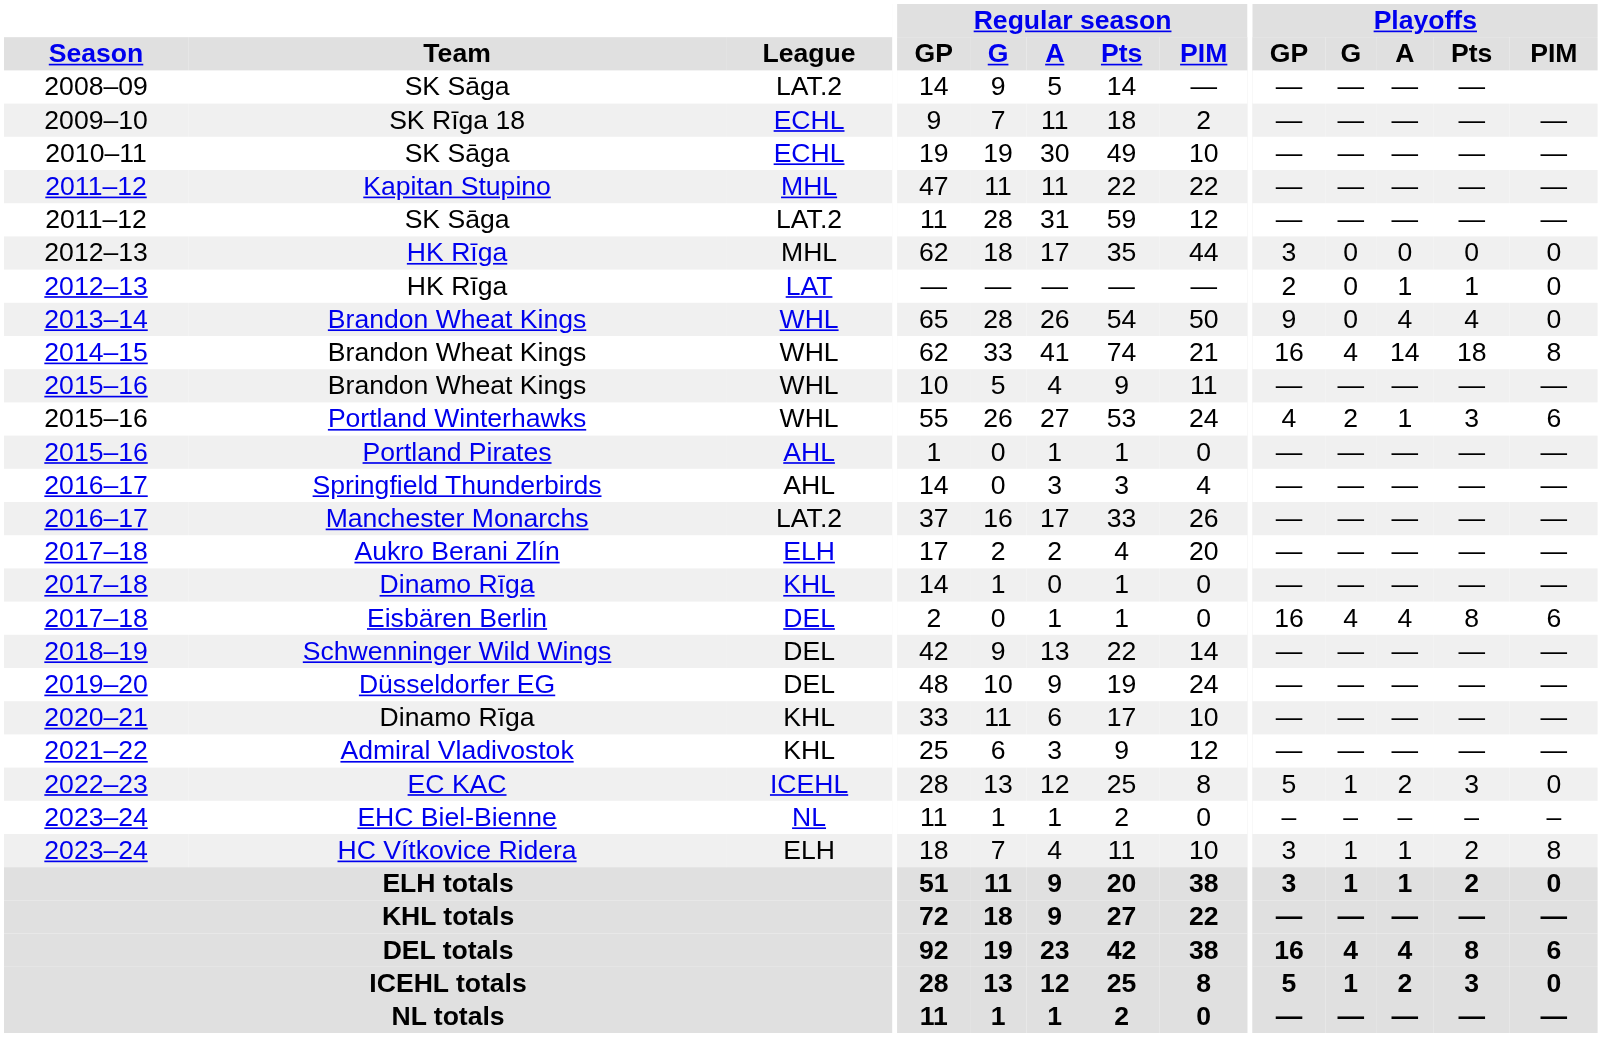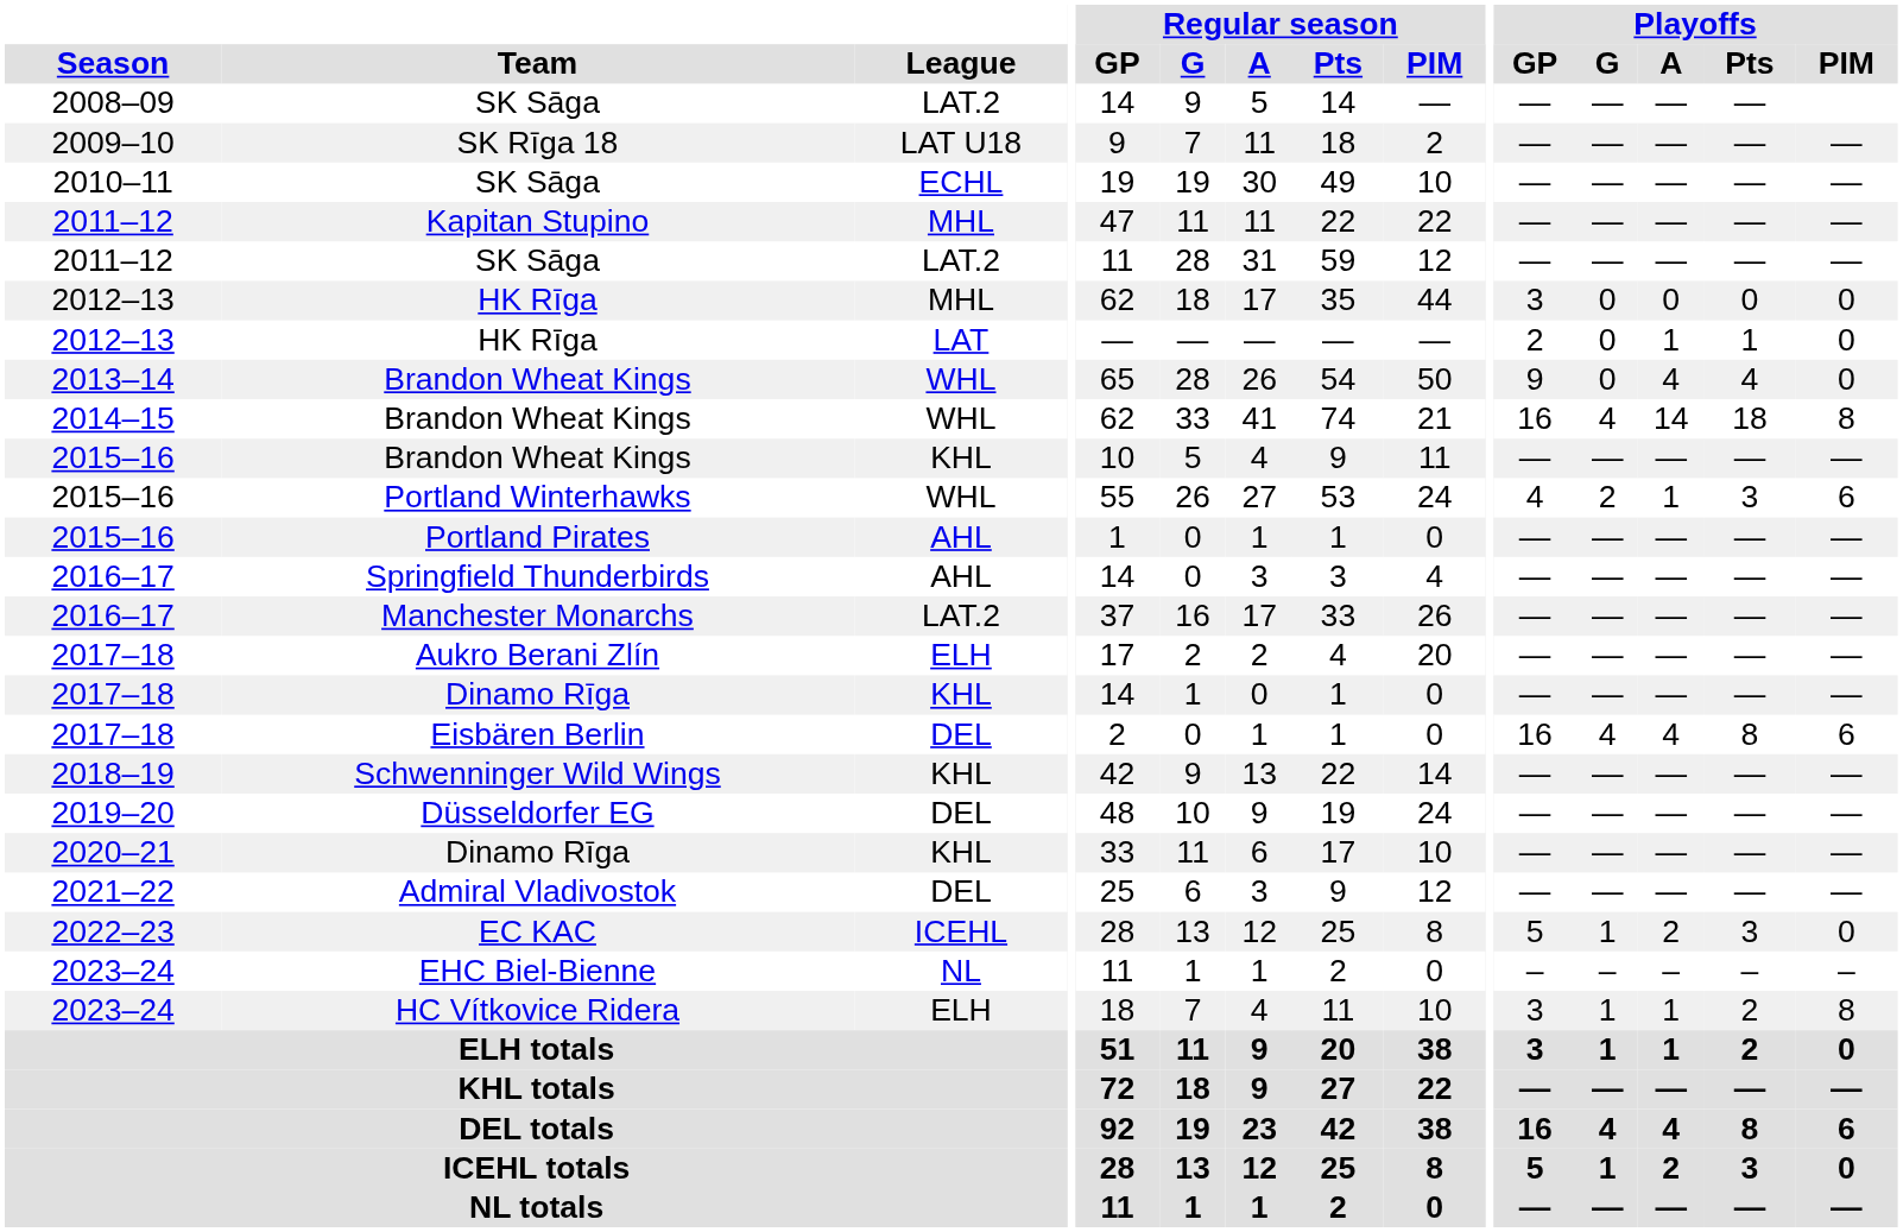 <table border="0" cellpadding="1" cellspacing="0" style="text-align:center; width:60em">
 <tr bgcolor="#e0e0e0">
 <th colspan="3" bgcolor="#ffffff"></th>
 <th rowspan="99" bgcolor="#ffffff"></th>
 <th colspan="5"><a href='#'>Regular season</a></th>
 <th rowspan="99" bgcolor="#ffffff"></th>
 <th colspan="5"><a href='#'>Playoffs</a></th>
 </tr>
 <tr bgcolor="#e0e0e0">
 <th><a href='#'>Season</a></th>
 <th>Team</th>
 <th>League</th>
 <th>GP</th>
 <th><a href='#'>G</a></th>
 <th><a href='#'>A</a></th>
 <th><a href='#'>Pts</a></th>
 <th><a href='#'>PIM</a></th>
 <th>GP</th>
 <th>G</th>
 <th>A</th>
 <th>Pts</th>
 <th>PIM</th>
 </tr>
 <tr>
 <td>2008–09</td>
 <td>SK Sāga</td>
 <td>LAT.2</td>
 <td>14</td>
 <td>9</td>
 <td>5</td>
 <td>14</td>
 <td>—</td>
 <td>—</td>
 <td>—</td>
 <td>—</td>
 <td>—</td>
 </tr>
 <tr bgcolor="#f0f0f0">
 <td>2009–10</td>
 <td>SK Rīga 18</td>
-<td><a href='#'>ECHL</a></td>
+<td>LAT U18</td>
 <td>9</td>
 <td>7</td>
 <td>11</td>
 <td>18</td>
 <td>2</td>
 <td>—</td>
 <td>—</td>
 <td>—</td>
 <td>—</td>
 <td>—</td>
 </tr>
 <tr>
 <td>2010–11</td>
 <td>SK Sāga</td>
 <td><a href='#'>ECHL</a></td>
 <td>19</td>
 <td>19</td>
 <td>30</td>
 <td>49</td>
 <td>10</td>
 <td>—</td>
 <td>—</td>
 <td>—</td>
 <td>—</td>
 <td>—</td>
 </tr>
 <tr>
 </tr>
 <tr bgcolor="#f0f0f0">
 <td><a href='#'>2011–12</a></td>
 <td><a href='#'>Kapitan Stupino</a></td>
 <td><a href='#'>MHL</a></td>
 <td>47</td>
 <td>11</td>
 <td>11</td>
 <td>22</td>
 <td>22</td>
 <td>—</td>
 <td>—</td>
 <td>—</td>
 <td>—</td>
 <td>—</td>
 </tr>
 <tr>
 </tr>
 <tr>
 <td>2011–12</td>
 <td>SK Sāga</td>
 <td>LAT.2</td>
 <td>11</td>
 <td>28</td>
 <td>31</td>
 <td>59</td>
 <td>12</td>
 <td>—</td>
 <td>—</td>
 <td>—</td>
 <td>—</td>
 <td>—</td>
 </tr>
 <tr bgcolor="#f0f0f0">
 <td>2012–13</td>
 <td><a href='#'>HK Rīga</a></td>
 <td>MHL</td>
 <td>62</td>
 <td>18</td>
 <td>17</td>
 <td>35</td>
 <td>44</td>
 <td>3</td>
 <td>0</td>
 <td>0</td>
 <td>0</td>
 <td>0</td>
 </tr>
 <tr>
 <td><a href='#'>2012–13</a></td>
 <td>HK Rīga</td>
 <td><a href='#'>LAT</a></td>
 <td>—</td>
 <td>—</td>
 <td>—</td>
 <td>—</td>
 <td>—</td>
 <td>2</td>
 <td>0</td>
 <td>1</td>
 <td>1</td>
 <td>0</td>
 </tr>
 <tr bgcolor="#f0f0f0">
 <td><a href='#'>2013–14</a></td>
 <td><a href='#'>Brandon Wheat Kings</a></td>
 <td><a href='#'>WHL</a></td>
 <td>65</td>
 <td>28</td>
 <td>26</td>
 <td>54</td>
 <td>50</td>
 <td>9</td>
 <td>0</td>
 <td>4</td>
 <td>4</td>
 <td>0</td>
 </tr>
 <tr>
 <td><a href='#'>2014–15</a></td>
 <td>Brandon Wheat Kings</td>
 <td>WHL</td>
 <td>62</td>
 <td>33</td>
 <td>41</td>
 <td>74</td>
 <td>21</td>
 <td>16</td>
 <td>4</td>
 <td>14</td>
 <td>18</td>
 <td>8</td>
 </tr>
 <tr bgcolor="#f0f0f0">
 <td><a href='#'>2015–16</a></td>
 <td>Brandon Wheat Kings</td>
-<td>WHL</td>
+<td>KHL</td>
 <td>10</td>
 <td>5</td>
 <td>4</td>
 <td>9</td>
 <td>11</td>
 <td>—</td>
 <td>—</td>
 <td>—</td>
 <td>—</td>
 <td>—</td>
 </tr>
 <tr>
 <td>2015–16</td>
 <td><a href='#'>Portland Winterhawks</a></td>
 <td>WHL</td>
 <td>55</td>
 <td>26</td>
 <td>27</td>
 <td>53</td>
 <td>24</td>
 <td>4</td>
 <td>2</td>
 <td>1</td>
 <td>3</td>
 <td>6</td>
 </tr>
 <tr bgcolor="#f0f0f0">
 <td><a href='#'>2015–16</a></td>
 <td><a href='#'>Portland Pirates</a></td>
 <td><a href='#'>AHL</a></td>
 <td>1</td>
 <td>0</td>
 <td>1</td>
 <td>1</td>
 <td>0</td>
 <td>—</td>
 <td>—</td>
 <td>—</td>
 <td>—</td>
 <td>—</td>
 </tr>
 <tr>
 <td><a href='#'>2016–17</a></td>
 <td><a href='#'>Springfield Thunderbirds</a></td>
 <td>AHL</td>
 <td>14</td>
 <td>0</td>
 <td>3</td>
 <td>3</td>
 <td>4</td>
 <td>—</td>
 <td>—</td>
 <td>—</td>
 <td>—</td>
 <td>—</td>
 </tr>
 <tr bgcolor="#f0f0f0">
 <td><a href='#'>2016–17</a></td>
 <td><a href='#'>Manchester Monarchs</a></td>
 <td>LAT.2</td>
 <td>37</td>
 <td>16</td>
 <td>17</td>
 <td>33</td>
 <td>26</td>
 <td>—</td>
 <td>—</td>
 <td>—</td>
 <td>—</td>
 <td>—</td>
 </tr>
 <tr>
 <td><a href='#'>2017–18</a></td>
 <td><a href='#'>Aukro Berani Zlín</a></td>
 <td><a href='#'>ELH</a></td>
 <td>17</td>
 <td>2</td>
 <td>2</td>
 <td>4</td>
 <td>20</td>
 <td>—</td>
 <td>—</td>
 <td>—</td>
 <td>—</td>
 <td>—</td>
 </tr>
 <tr bgcolor="#f0f0f0">
 <td><a href='#'>2017–18</a></td>
 <td><a href='#'>Dinamo Rīga</a></td>
 <td><a href='#'>KHL</a></td>
 <td>14</td>
 <td>1</td>
 <td>0</td>
 <td>1</td>
 <td>0</td>
 <td>—</td>
 <td>—</td>
 <td>—</td>
 <td>—</td>
 <td>—</td>
 </tr>
 <tr>
 <td><a href='#'>2017–18</a></td>
 <td><a href='#'>Eisbären Berlin</a></td>
 <td><a href='#'>DEL</a></td>
 <td>2</td>
 <td>0</td>
 <td>1</td>
 <td>1</td>
 <td>0</td>
 <td>16</td>
 <td>4</td>
 <td>4</td>
 <td>8</td>
 <td>6</td>
 </tr>
 <tr bgcolor="#f0f0f0">
 <td><a href='#'>2018–19</a></td>
 <td><a href='#'>Schwenninger Wild Wings</a></td>
-<td>DEL</td>
+<td>KHL</td>
 <td>42</td>
 <td>9</td>
 <td>13</td>
 <td>22</td>
 <td>14</td>
 <td>—</td>
 <td>—</td>
 <td>—</td>
 <td>—</td>
 <td>—</td>
 </tr>
 <tr>
 <td><a href='#'>2019–20</a></td>
 <td><a href='#'>Düsseldorfer EG</a></td>
 <td>DEL</td>
 <td>48</td>
 <td>10</td>
 <td>9</td>
 <td>19</td>
 <td>24</td>
 <td>—</td>
 <td>—</td>
 <td>—</td>
 <td>—</td>
 <td>—</td>
 </tr>
 <tr bgcolor="#f0f0f0">
 <td><a href='#'>2020–21</a></td>
 <td>Dinamo Rīga</td>
 <td>KHL</td>
 <td>33</td>
 <td>11</td>
 <td>6</td>
 <td>17</td>
 <td>10</td>
 <td>—</td>
 <td>—</td>
 <td>—</td>
 <td>—</td>
 <td>—</td>
 </tr>
 <tr>
 <td><a href='#'>2021–22</a></td>
 <td><a href='#'>Admiral Vladivostok</a></td>
-<td>KHL</td>
+<td>DEL</td>
 <td>25</td>
 <td>6</td>
 <td>3</td>
 <td>9</td>
 <td>12</td>
 <td>—</td>
 <td>—</td>
 <td>—</td>
 <td>—</td>
 <td>—</td>
 </tr>
 <tr bgcolor="#f0f0f0">
 <td><a href='#'>2022–23</a></td>
 <td><a href='#'>EC KAC</a></td>
 <td><a href='#'>ICEHL</a></td>
 <td>28</td>
 <td>13</td>
 <td>12</td>
 <td>25</td>
 <td>8</td>
 <td>5</td>
 <td>1</td>
 <td>2</td>
 <td>3</td>
 <td>0</td>
 </tr>
 <tr>
 <td><a href='#'>2023–24</a></td>
 <td><a href='#'>EHC Biel-Bienne</a></td>
 <td><a href='#'>NL</a></td>
 <td>11</td>
 <td>1</td>
 <td>1</td>
 <td>2</td>
 <td>0</td>
 <td>–</td>
 <td>–</td>
 <td>–</td>
 <td>–</td>
 <td>–</td>
 </tr>
 <tr bgcolor="#f0f0f0">
 <td><a href='#'>2023–24</a></td>
 <td><a href='#'>HC Vítkovice Ridera</a></td>
 <td>ELH</td>
 <td>18</td>
 <td>7</td>
 <td>4</td>
 <td>11</td>
 <td>10</td>
 <td>3</td>
 <td>1</td>
 <td>1</td>
 <td>2</td>
 <td>8</td>
 </tr>
 <tr bgcolor="#e0e0e0">
 <th colspan="3">ELH totals</th>
 <th>51</th>
 <th>11</th>
 <th>9</th>
 <th>20</th>
 <th>38</th>
 <th>3</th>
 <th>1</th>
 <th>1</th>
 <th>2</th>
 <th>0</th>
 </tr>
 <tr bgcolor="#e0e0e0">
 <th colspan="3">KHL totals</th>
 <th>72</th>
 <th>18</th>
 <th>9</th>
 <th>27</th>
 <th>22</th>
 <th>—</th>
 <th>—</th>
 <th>—</th>
 <th>—</th>
 <th>—</th>
 </tr>
 <tr bgcolor="#e0e0e0">
 <th colspan="3">DEL totals</th>
 <th>92</th>
 <th>19</th>
 <th>23</th>
 <th>42</th>
 <th>38</th>
 <th>16</th>
 <th>4</th>
 <th>4</th>
 <th>8</th>
 <th>6</th>
 </tr>
 <tr bgcolor="#e0e0e0">
 <th colspan="3">ICEHL totals</th>
 <th>28</th>
 <th>13</th>
 <th>12</th>
 <th>25</th>
 <th>8</th>
 <th>5</th>
 <th>1</th>
 <th>2</th>
 <th>3</th>
 <th>0</th>
 </tr>
 <tr bgcolor="#e0e0e0">
 <th colspan="3">NL totals</th>
 <th>11</th>
 <th>1</th>
 <th>1</th>
 <th>2</th>
 <th>0</th>
 <th>—</th>
 <th>—</th>
 <th>—</th>
 <th>—</th>
 <th>—</th>
 </tr>
 </table>
